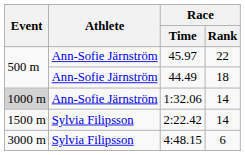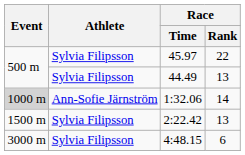 <table class="wikitable" border="1" style="font-size:90%">
 <tr>
 <th rowspan=2>Event</th>
 <th rowspan=2>Athlete</th>
 <th colspan=2>Race</th>
 </tr>
 <tr>
 <th>Time</th>
 <th>Rank</th>
 </tr>
 <tr>
 <td rowspan=2>500 m</td>
-<td><a href='#'>Ann-Sofie Järnström</a></td>
+<td><a href='#'>Sylvia Filipsson</a></td>
 <td align=center>45.97</td>
 <td align=center>22</td>
 </tr>
 <tr>
-<td><a href='#'>Ann-Sofie Järnström</a></td>
+<td><a href='#'>Sylvia Filipsson</a></td>
 <td align=center>44.49</td>
-<td align=center>18</td>
+<td align=center>13</td>
 </tr>
 <tr>
 <td style="background: lightgrey;">1000 m</td>
 <td><a href='#'>Ann-Sofie Järnström</a></td>
 <td align=center>1:32.06</td>
 <td align=center>14</td>
 </tr>
 <tr>
 <td>1500 m</td>
 <td><a href='#'>Sylvia Filipsson</a></td>
 <td align=center>2:22.42</td>
-<td align=center>14</td>
+<td align=center>13</td>
 </tr>
 <tr>
 <td>3000 m</td>
 <td><a href='#'>Sylvia Filipsson</a></td>
 <td align=center>4:48.15</td>
 <td align=center>6</td>
 </tr>
 </table>
